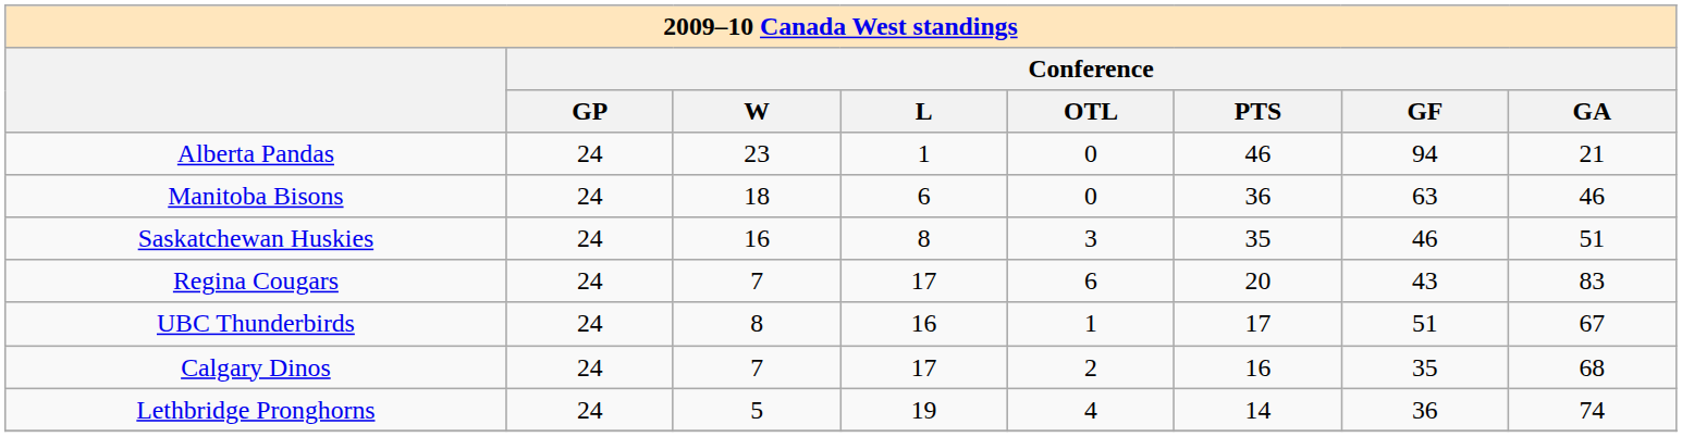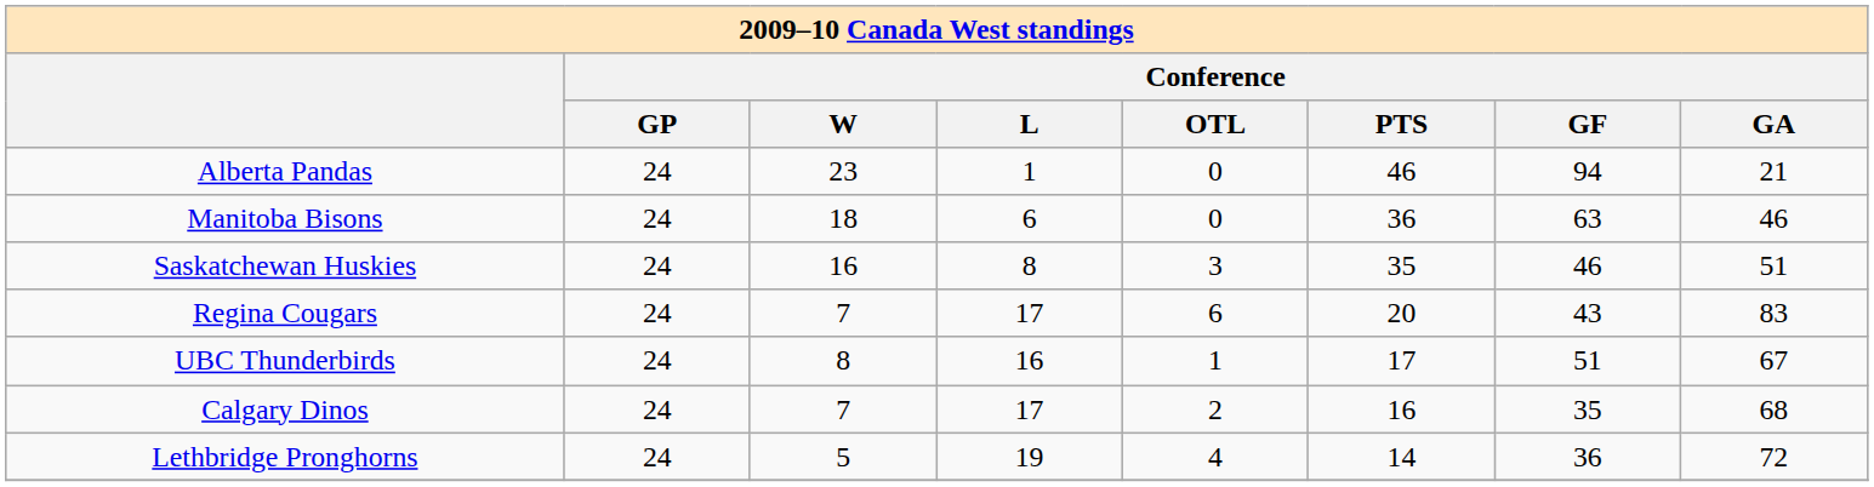 <table class=wikitable style="text-align:center; font-size:95%;">
 <tr>
 <th colspan="15" style="background-color: #FFE6BD;">2009–10 <a href='#'>Canada West standings</a></th>
 </tr>
 <tr>
 <th rowspan="2" width="15%"></th>
 <th colspan="7">Conference</th>
 </tr>
 <tr>
 <th width="5%">GP</th>
 <th width="5%">W</th>
 <th width="5%">L</th>
 <th width="5%">OTL</th>
 <th width="5%">PTS</th>
 <th width="5%">GF</th>
 <th width="5%">GA</th>
 </tr>
 <tr align=center>
 <td><a href='#'>Alberta Pandas</a></td>
 <td>24</td>
 <td>23</td>
 <td>1</td>
 <td>0</td>
 <td>46</td>
 <td>94</td>
 <td>21</td>
 </tr>
 <tr align=center>
 <td><a href='#'>Manitoba Bisons</a></td>
 <td>24</td>
 <td>18</td>
 <td>6</td>
 <td>0</td>
 <td>36</td>
 <td>63</td>
 <td>46</td>
 </tr>
 <tr align=center>
 <td><a href='#'>Saskatchewan Huskies</a></td>
 <td>24</td>
 <td>16</td>
 <td>8</td>
 <td>3</td>
 <td>35</td>
 <td>46</td>
 <td>51</td>
 </tr>
 <tr align=center>
 <td><a href='#'>Regina Cougars</a></td>
 <td>24</td>
 <td>7</td>
 <td>17</td>
 <td>6</td>
 <td>20</td>
 <td>43</td>
 <td>83</td>
 </tr>
 <tr align=center>
 <td><a href='#'>UBC Thunderbirds</a></td>
 <td>24</td>
 <td>8</td>
 <td>16</td>
 <td>1</td>
 <td>17</td>
 <td>51</td>
 <td>67</td>
 </tr>
 <tr align=center>
 <td><a href='#'>Calgary Dinos</a></td>
 <td>24</td>
 <td>7</td>
 <td>17</td>
 <td>2</td>
 <td>16</td>
 <td>35</td>
 <td>68</td>
 </tr>
 <tr align=center>
 <td><a href='#'>Lethbridge Pronghorns</a></td>
 <td>24</td>
 <td>5</td>
 <td>19</td>
 <td>4</td>
 <td>14</td>
 <td>36</td>
-<td>74</td>
+<td>72</td>
 </tr>
 <tr>
 </tr>
 </table>
